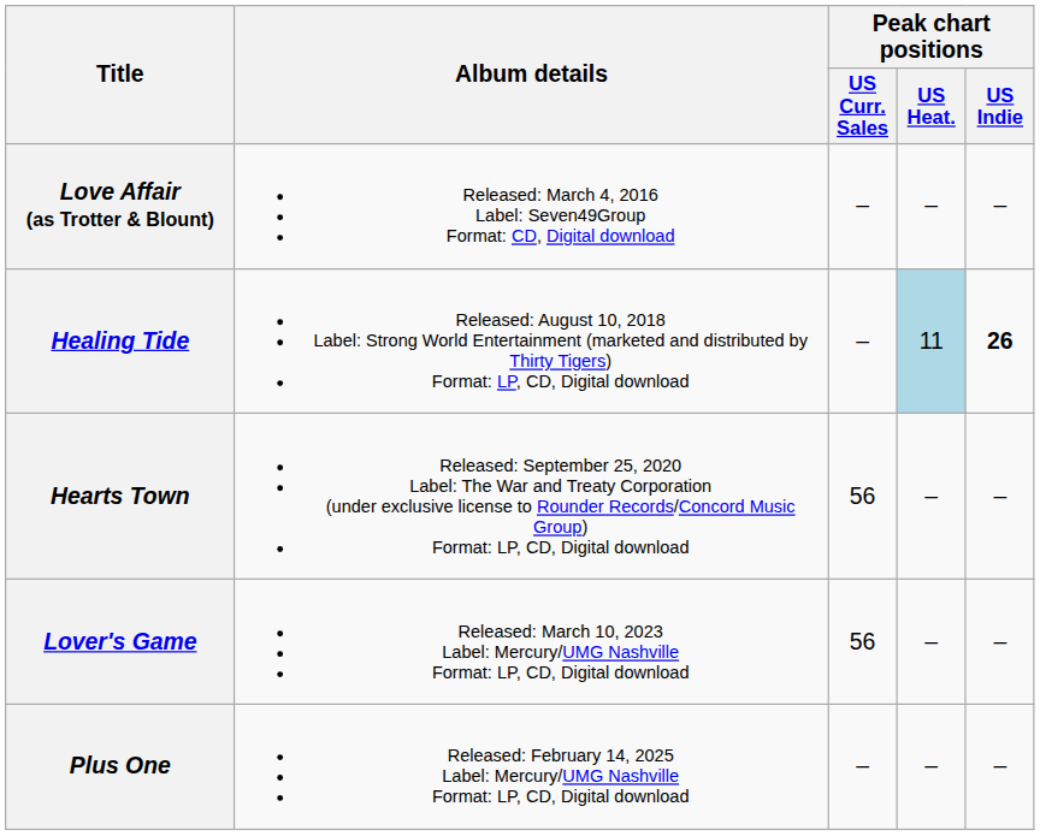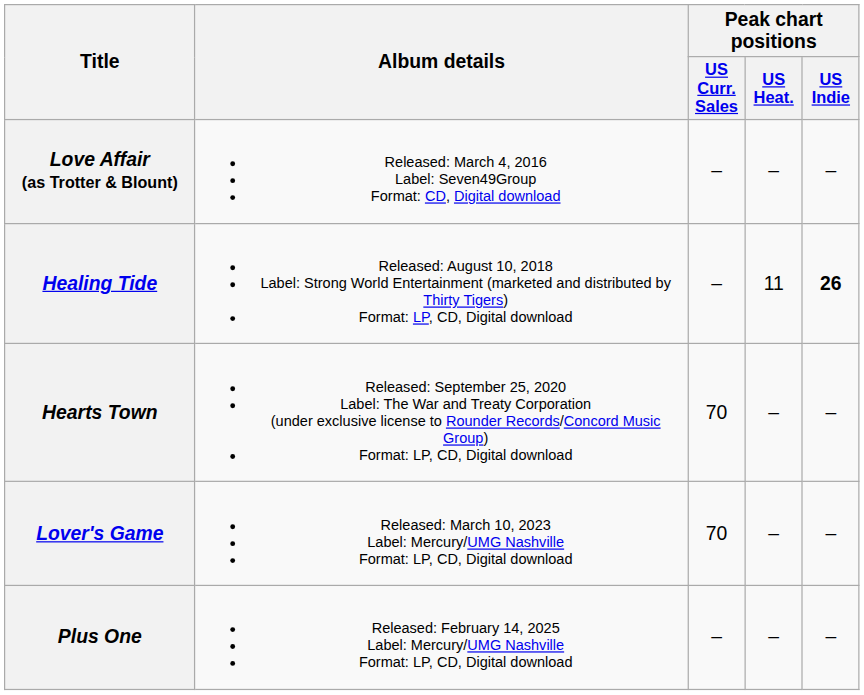 <table class="wikitable plainrowheaders" style="text-align:center;" border="1">
 <tr>
 <th scope="col" rowspan="2" width="150">Title</th>
 <th scope="col" rowspan="2" width="400">Album details</th>
 <th scope="col" colspan="4">Peak chart positions</th>
 </tr>
 <tr>
 <th scope="col" style="width:3em;font-size:85%;"><a href='#'>US<br>Curr.<br>Sales</a><br></th>
 <th scope="col" style="width:3em;font-size:85%;"><a href='#'>US<br>Heat.</a><br></th>
 <th scope="col" style="width:3em;font-size:85%;"><a href='#'>US<br>Indie</a><br></th>
 </tr>
 <tr>
 <th scope="row"><em>Love Affair</em> <br><small>(as Trotter & Blount)</small></th>
 <td style="font-size:12px;"><br><ul><li>Released: March 4, 2016</li><li>Label: Seven49Group</li><li>Format: <a href='#'>CD</a>, <a href='#'>Digital download</a></li></ul></td>
 <td>–</td>
 <td>–</td>
 <td>–</td>
 </tr>
 <tr>
 <th scope="row"><em><a href='#'>Healing Tide</a></em></th>
 <td style="font-size:12px;"><br><ul><li>Released: August 10, 2018</li><li>Label:  Strong World Entertainment (marketed and distributed by <a href='#'>Thirty Tigers</a>)</li><li>Format:  <a href='#'>LP</a>, CD, Digital download</li></ul></td>
 <td>–</td>
-<td style="background: lightblue;">11</td>
+<td>11</td>
 <td><strong>26</strong></td>
 </tr>
 <tr>
 <th scope="row"><em>Hearts Town</em></th>
 <td style="font-size:12px;"><br><ul><li>Released: September 25, 2020</li><li>Label:  The War and Treaty Corporation<br>(under exclusive license to <a href='#'>Rounder Records</a>/<a href='#'>Concord Music Group</a>)</li><li>Format:  LP, CD, Digital download</li></ul></td>
-<td>56</td>
+<td>70</td>
 <td>–</td>
 <td>–</td>
 </tr>
 <tr>
 <th scope="row"><em><a href='#'>Lover's Game</a></em></th>
 <td style="font-size:12px;"><br><ul><li>Released: March 10, 2023</li><li>Label:  Mercury/<a href='#'>UMG Nashville</a></li><li>Format:  LP, CD, Digital download</li></ul></td>
-<td>56</td>
+<td>70</td>
 <td>–</td>
 <td>–</td>
 </tr>
 <tr>
 <th scope="row"><em>Plus One</em></th>
 <td style="font-size:12px;"><br><ul><li>Released: February 14, 2025</li><li>Label:  Mercury/<a href='#'>UMG Nashville</a></li><li>Format:  LP, CD, Digital download</li></ul></td>
 <td>–</td>
 <td>–</td>
 <td>–</td>
 </tr>
 </table>
